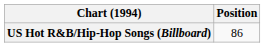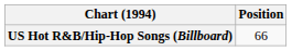 <table class="wikitable plainrowheaders" style="text-align:center">
 <tr>
 <th scope="col">Chart (1994)</th>
 <th scope="col">Position</th>
 </tr>
 <tr>
 <th scope="row">US Hot R&B/Hip-Hop Songs (<em>Billboard</em>)</th>
-<td>86</td>
+<td>66</td>
 </tr>
 </table>
